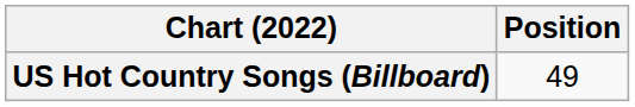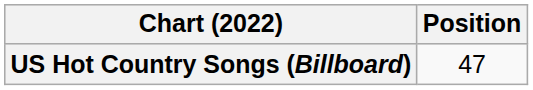 <table class="wikitable plainrowheaders" style="text-align:center">
 <tr>
 <th scope="col">Chart (2022)</th>
 <th scope="col">Position</th>
 </tr>
 <tr>
 <th scope="row">US Hot Country Songs (<em>Billboard</em>)</th>
-<td>49</td>
+<td>47</td>
 </tr>
 </table>
